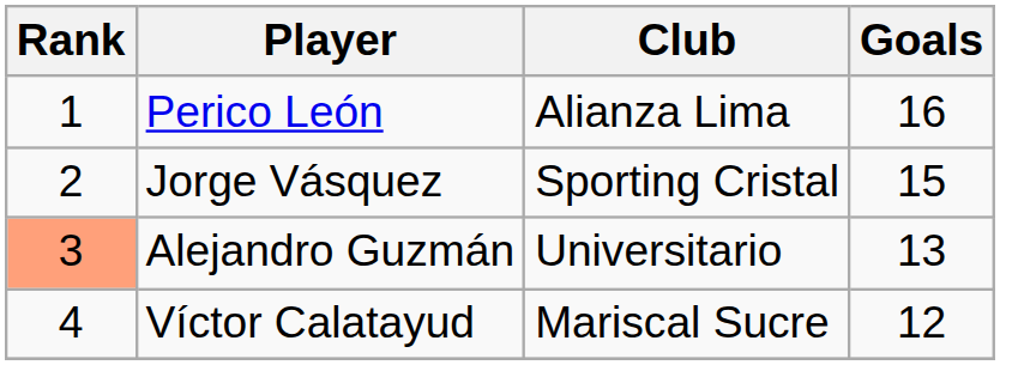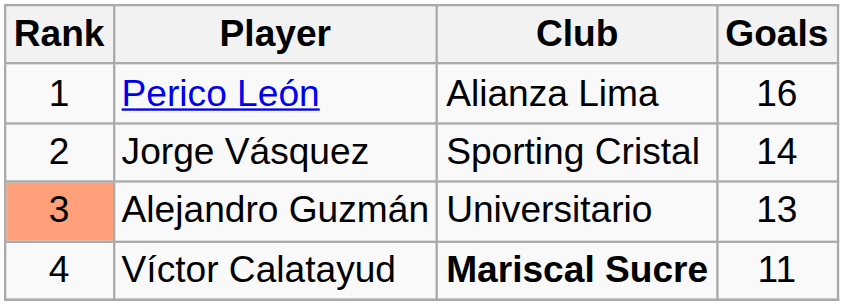 <table class="wikitable" border="1">
 <tr>
 <th>Rank</th>
 <th>Player</th>
 <th>Club</th>
 <th>Goals</th>
 </tr>
 <tr>
 <td align=center>1</td>
 <td> <a href='#'>Perico León</a></td>
 <td>Alianza Lima</td>
 <td align=center>16</td>
 </tr>
 <tr>
 <td align=center>2</td>
 <td> Jorge Vásquez</td>
 <td>Sporting Cristal</td>
-<td align=center>15</td>
+<td align=center>14</td>
 </tr>
 <tr>
 <td align=center style="background: lightsalmon;">3</td>
 <td> Alejandro Guzmán</td>
 <td>Universitario</td>
 <td align=center>13</td>
 </tr>
 <tr>
 <td align=center>4</td>
 <td> Víctor Calatayud</td>
-<td>Mariscal Sucre</td>
-<td align=center>12</td>
+<td><strong>Mariscal Sucre</strong></td>
+<td align=center>11</td>
 </tr>
 <tr>
 </tr>
 </table>
